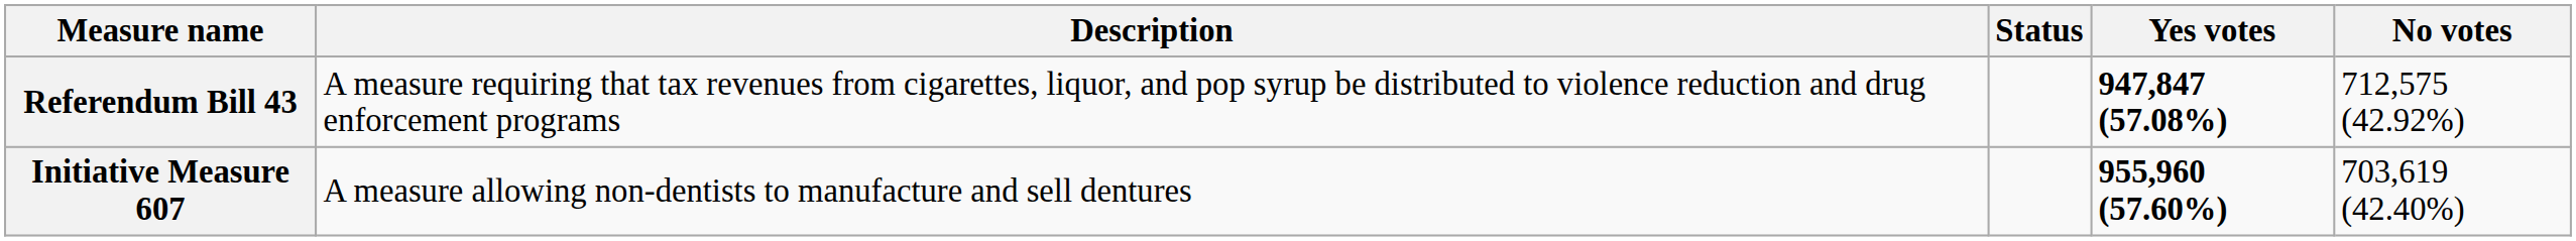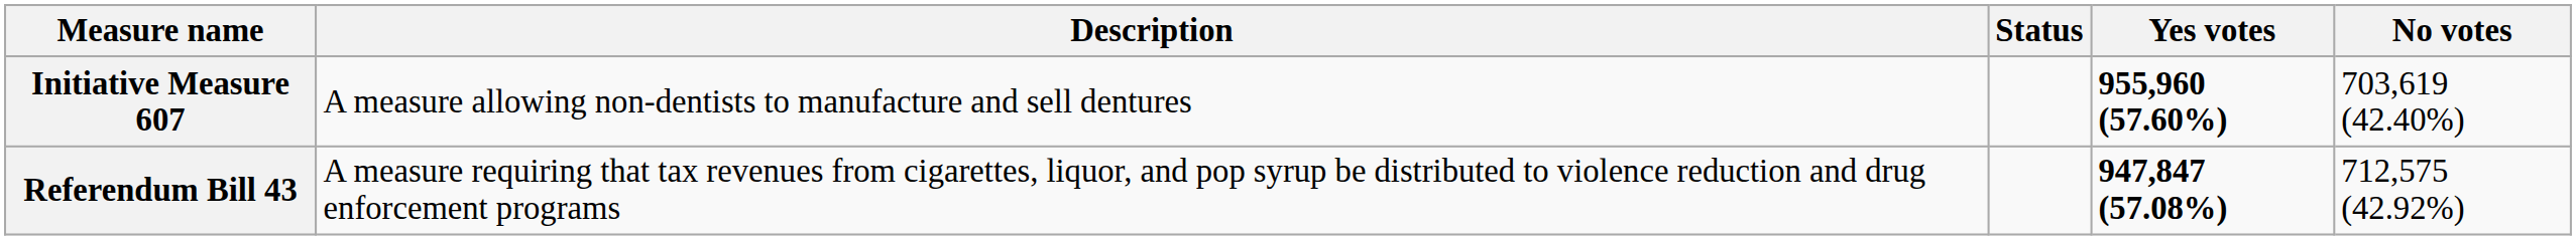 <table class="wikitable sortable plainrowheaders">
 <tr>
 <th scope=col>Measure name</th>
 <th scope=col class=unsortable>Description</th>
 <th scope=col>Status</th>
 <th scope=col>Yes votes</th>
 <th scope=col>No votes</th>
 </tr>
 <tr>
+<th scope=row>Initiative Measure 607</th>
+<td>A measure allowing non-dentists to manufacture and sell dentures</td>
+<td></td>
+<td><strong>955,960 (57.60%)</strong></td>
+<td>703,619 (42.40%)</td>
+</tr>
+<tr>
 <th scope=row>Referendum Bill 43</th>
 <td>A measure requiring that tax revenues from cigarettes, liquor, and pop syrup be distributed to violence reduction and drug enforcement programs</td>
 <td></td>
 <td><strong>947,847 (57.08%)</strong></td>
 <td>712,575 (42.92%)</td>
 </tr>
-<tr>
-<th scope=row>Initiative Measure 607</th>
-<td>A measure allowing non-dentists to manufacture and sell dentures</td>
-<td></td>
-<td><strong>955,960 (57.60%)</strong></td>
-<td>703,619 (42.40%)</td>
-</tr>
 </table>
